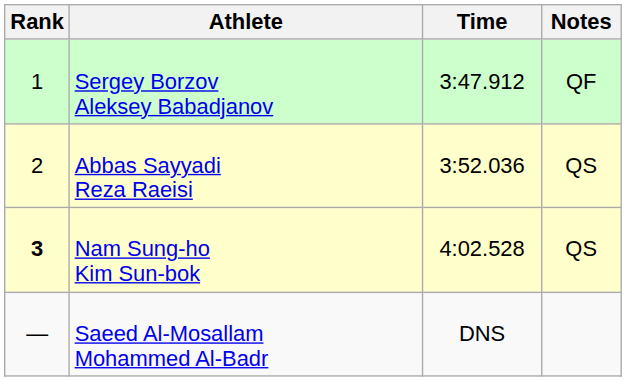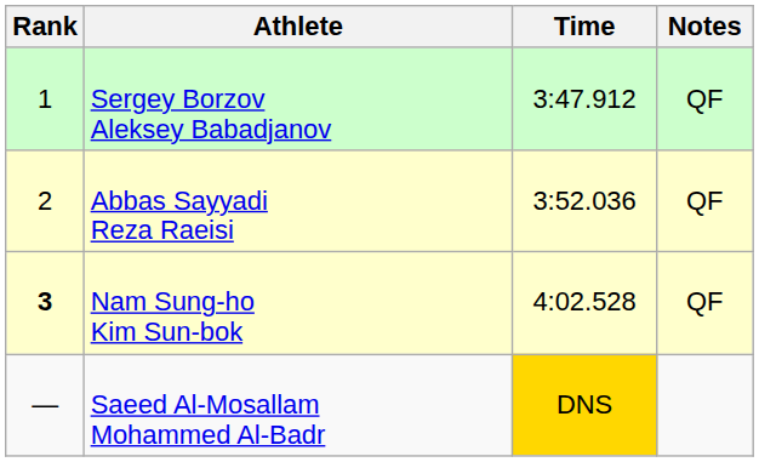 <table class=wikitable style="text-align:center">
 <tr>
 <th width=40>Rank</th>
 <th width=250>Athlete</th>
 <th width=80>Time</th>
 <th width=50>Notes</th>
 </tr>
 <tr bgcolor="ccffcc">
 <td>1</td>
 <td align=left><br><a href='#'>Sergey Borzov</a><br><a href='#'>Aleksey Babadjanov</a></td>
 <td>3:47.912</td>
 <td>QF</td>
 </tr>
 <tr bgcolor="#ffffcc">
 <td>2</td>
 <td align=left><br><a href='#'>Abbas Sayyadi</a><br><a href='#'>Reza Raeisi</a></td>
 <td>3:52.036</td>
-<td>QS</td>
+<td>QF</td>
 </tr>
 <tr bgcolor="#ffffcc">
 <td><strong>3</strong></td>
 <td align=left><br><a href='#'>Nam Sung-ho</a><br><a href='#'>Kim Sun-bok</a></td>
 <td>4:02.528</td>
-<td>QS</td>
+<td>QF</td>
 </tr>
 <tr>
 <td>—</td>
 <td align=left><br><a href='#'>Saeed Al-Mosallam</a><br><a href='#'>Mohammed Al-Badr</a></td>
-<td>DNS</td>
+<td style="background: gold;">DNS</td>
 <td></td>
 </tr>
 </table>
